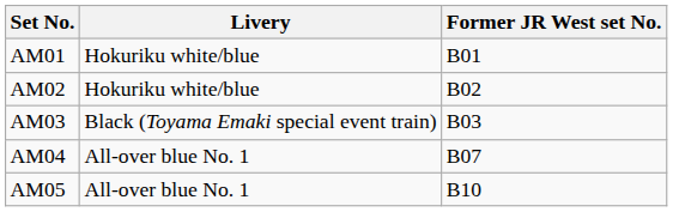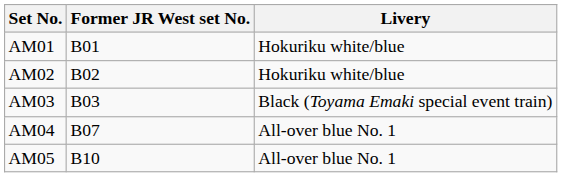 <table class="wikitable">
 <tr>
 <th>Set No.</th>
+<th>Former JR West set No.</th>
 <th>Livery</th>
-<th>Former JR West set No.</th>
 </tr>
 <tr>
 <td>AM01</td>
+<td>B01</td>
 <td> Hokuriku white/blue</td>
-<td>B01</td>
 </tr>
 <tr>
 <td>AM02</td>
+<td>B02</td>
 <td> Hokuriku white/blue</td>
-<td>B02</td>
 </tr>
 <tr>
 <td>AM03</td>
+<td>B03</td>
 <td> Black (<em>Toyama Emaki</em> special event train)</td>
-<td>B03</td>
 </tr>
 <tr>
 <td>AM04</td>
+<td>B07</td>
 <td> All-over blue No. 1</td>
-<td>B07</td>
 </tr>
 <tr>
 <td>AM05</td>
+<td>B10</td>
 <td> All-over blue No. 1</td>
-<td>B10</td>
 </tr>
 </table>
